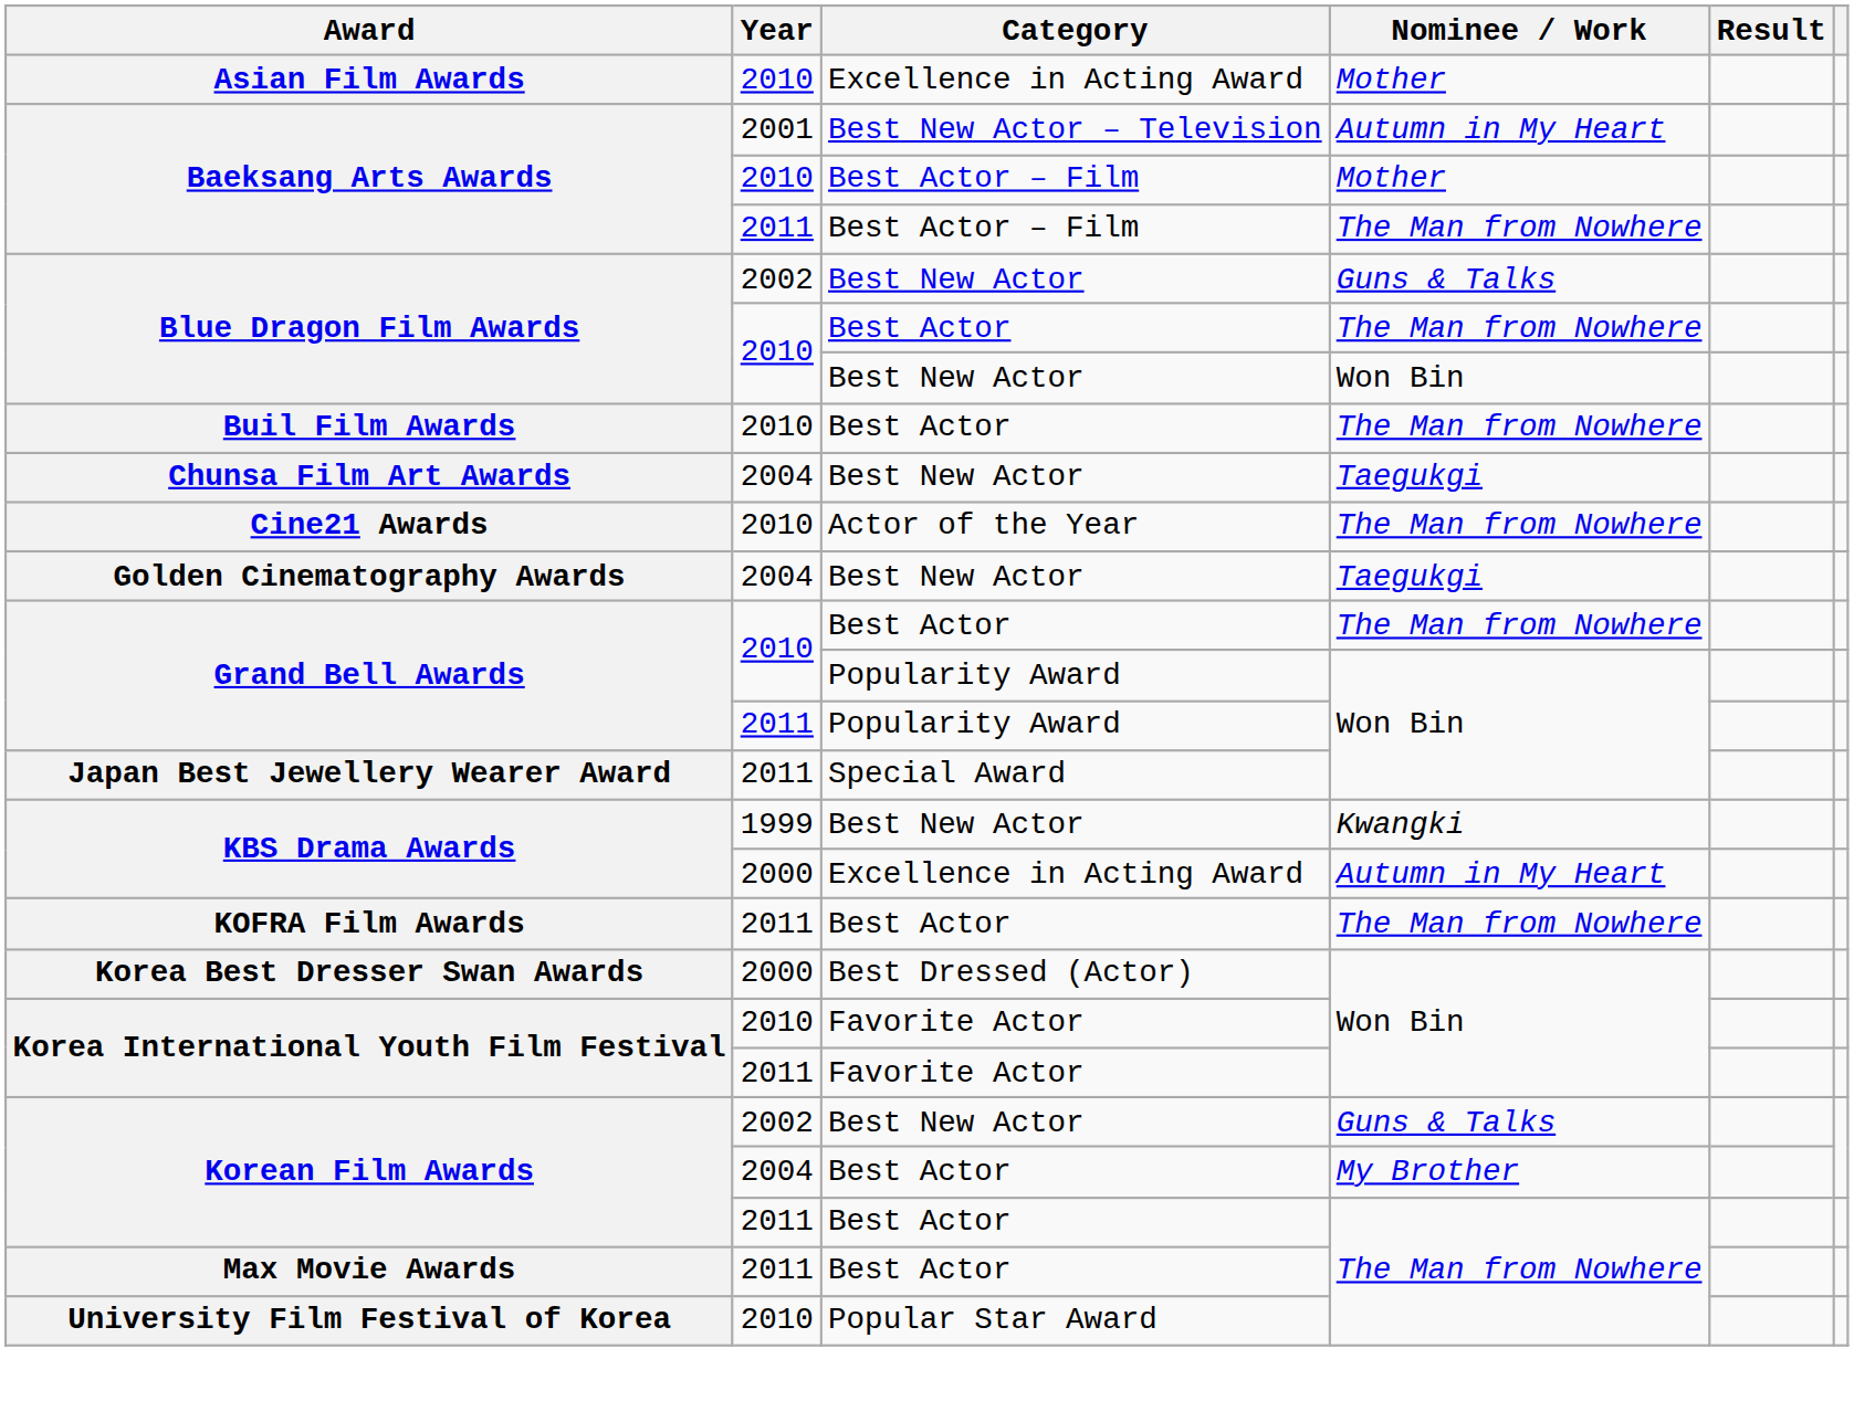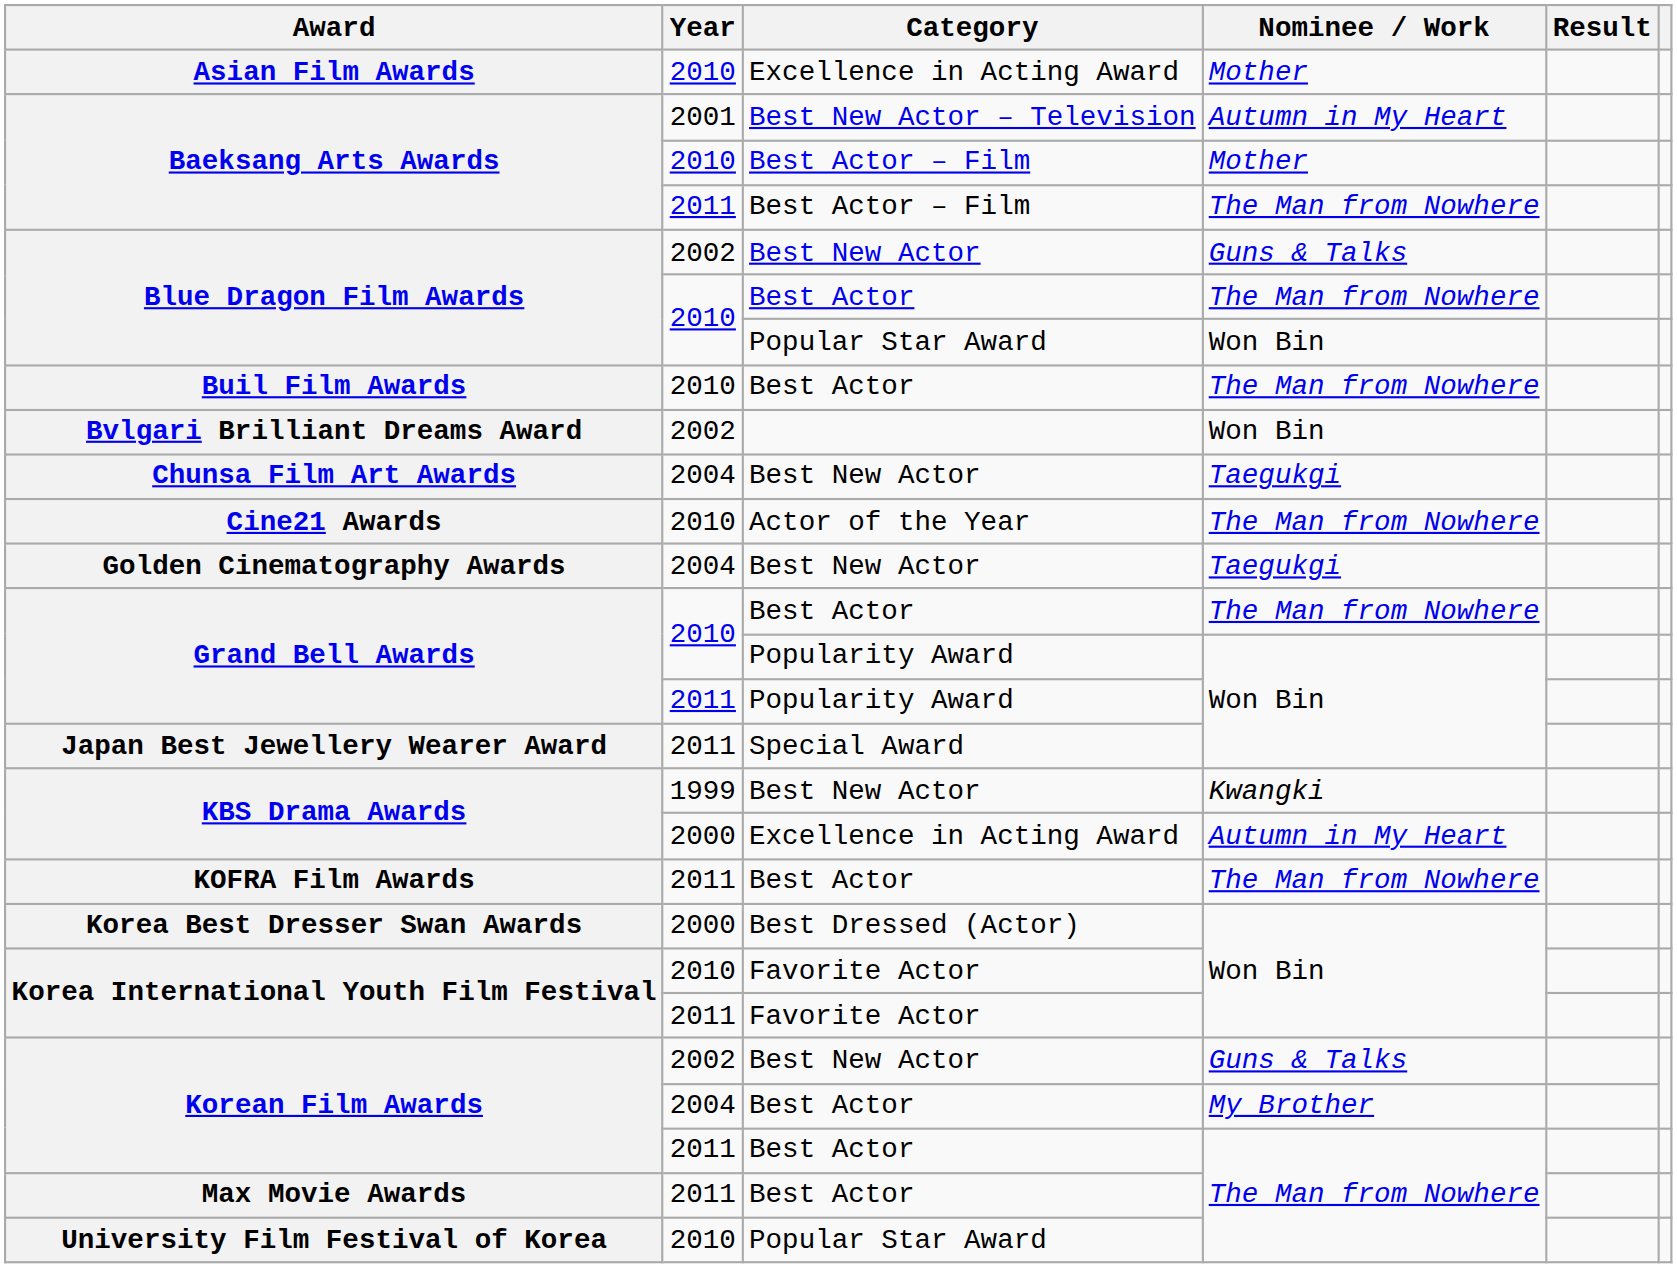 <table class="wikitable plainrowheaders sortable">
 <tr>
 <th scope="col">Award</th>
 <th scope="col">Year</th>
 <th scope="col">Category</th>
 <th scope="col">Nominee / Work</th>
 <th scope="col">Result</th>
 <th scope="col" class="unsortable"></th>
 </tr>
 <tr>
 <th scope="row"><a href='#'>Asian Film Awards</a></th>
 <td><a href='#'>2010</a></td>
 <td>Excellence in Acting Award</td>
 <td><em><a href='#'>Mother</a></em></td>
 <td></td>
 <td style="text-align:center"></td>
 </tr>
 <tr>
 <th scope="row" rowspan="3"><a href='#'>Baeksang Arts Awards</a></th>
 <td>2001</td>
 <td><a href='#'>Best New Actor – Television</a></td>
 <td><em><a href='#'>Autumn in My Heart</a></em></td>
 <td></td>
 <td style="text-align:center"></td>
 </tr>
 <tr>
 <td><a href='#'>2010</a></td>
 <td><a href='#'>Best Actor – Film</a></td>
 <td><em><a href='#'>Mother</a></em></td>
 <td></td>
 <td style="text-align:center"></td>
 </tr>
 <tr>
 <td><a href='#'>2011</a></td>
 <td>Best Actor – Film</td>
 <td><em><a href='#'>The Man from Nowhere</a></em></td>
 <td></td>
 <td style="text-align:center"></td>
 </tr>
 <tr>
 <th scope="row" rowspan="3"><a href='#'>Blue Dragon Film Awards</a></th>
 <td>2002</td>
 <td><a href='#'>Best New Actor</a></td>
 <td><em><a href='#'>Guns & Talks</a></em></td>
 <td></td>
 <td style="text-align:center"></td>
 </tr>
 <tr>
 <td rowspan="2"><a href='#'>2010</a></td>
 <td><a href='#'>Best Actor</a></td>
 <td><em><a href='#'>The Man from Nowhere</a></em></td>
 <td></td>
 <td style="text-align:center"></td>
 </tr>
 <tr>
-<td>Best New Actor</td>
+<td>Popular Star Award</td>
 <td>Won Bin</td>
 <td></td>
 <td style="text-align:center"></td>
 </tr>
 <tr>
 <th scope="row"><a href='#'>Buil Film Awards</a></th>
 <td>2010</td>
 <td>Best Actor</td>
 <td><em><a href='#'>The Man from Nowhere</a></em></td>
+<td></td>
+<td style="text-align:center"></td>
+</tr>
+<tr>
+<th scope="row"><a href='#'>Bvlgari</a> Brilliant Dreams Award</th>
+<td>2002</td>
+<td></td>
+<td>Won Bin</td>
 <td></td>
 <td style="text-align:center"></td>
 </tr>
 <tr>
 <th scope="row"><a href='#'>Chunsa Film Art Awards</a></th>
 <td>2004</td>
 <td>Best New Actor</td>
 <td><em><a href='#'>Taegukgi</a></em></td>
 <td></td>
 <td style="text-align:center"></td>
 </tr>
 <tr>
 <th scope="row"><a href='#'>Cine21</a> Awards</th>
 <td>2010</td>
 <td>Actor of the Year</td>
 <td><em><a href='#'>The Man from Nowhere</a></em></td>
 <td></td>
 <td style="text-align:center"></td>
 </tr>
 <tr>
 <th scope="row">Golden Cinematography Awards</th>
 <td>2004</td>
 <td>Best New Actor</td>
 <td><em><a href='#'>Taegukgi</a></em></td>
 <td></td>
 <td style="text-align:center"></td>
 </tr>
 <tr>
 <th scope="row" rowspan="3"><a href='#'>Grand Bell Awards</a></th>
 <td rowspan="2"><a href='#'>2010</a></td>
 <td>Best Actor</td>
 <td><em><a href='#'>The Man from Nowhere</a></em></td>
 <td></td>
 <td style="text-align:center"></td>
 </tr>
 <tr>
 <td>Popularity Award</td>
 <td rowspan="3">Won Bin</td>
 <td></td>
 <td style="text-align:center"></td>
 </tr>
 <tr>
 <td><a href='#'>2011</a></td>
 <td>Popularity Award</td>
 <td></td>
 <td style="text-align:center"></td>
 </tr>
 <tr>
 <th scope="row">Japan Best Jewellery Wearer Award</th>
 <td>2011</td>
 <td>Special Award</td>
 <td></td>
 <td style="text-align:center"></td>
 </tr>
 <tr>
 <th scope="row" rowspan="2"><a href='#'>KBS Drama Awards</a></th>
 <td>1999</td>
 <td>Best New Actor</td>
 <td><em>Kwangki</em></td>
 <td></td>
 <td style="text-align:center"></td>
 </tr>
 <tr>
 <td>2000</td>
 <td>Excellence in Acting Award</td>
 <td><em><a href='#'>Autumn in My Heart</a></em></td>
 <td></td>
 <td style="text-align:center"></td>
 </tr>
 <tr>
 <th scope="row">KOFRA Film Awards</th>
 <td>2011</td>
 <td>Best Actor</td>
 <td><em><a href='#'>The Man from Nowhere</a></em></td>
 <td></td>
 <td style="text-align:center"></td>
 </tr>
 <tr>
 <th scope="row">Korea Best Dresser Swan Awards</th>
 <td>2000</td>
 <td>Best Dressed (Actor)</td>
 <td rowspan="3">Won Bin</td>
 <td></td>
 <td style="text-align:center"></td>
 </tr>
 <tr>
 <th scope="row" rowspan="2">Korea International Youth Film Festival</th>
 <td>2010</td>
 <td>Favorite Actor</td>
 <td></td>
 <td style="text-align:center"></td>
 </tr>
 <tr>
 <td>2011</td>
 <td>Favorite Actor</td>
 <td></td>
 <td style="text-align:center"></td>
 </tr>
 <tr>
 <th scope="row" rowspan="3"><a href='#'>Korean Film Awards</a></th>
 <td>2002</td>
 <td>Best New Actor</td>
 <td><em><a href='#'>Guns & Talks</a></em></td>
 <td></td>
 <td style="text-align:center" rowspan="2"></td>
 </tr>
 <tr>
 <td>2004</td>
 <td>Best Actor</td>
 <td><em><a href='#'>My Brother</a></em></td>
 <td></td>
 </tr>
 <tr>
 <td>2011</td>
 <td>Best Actor</td>
 <td rowspan="3"><em><a href='#'>The Man from Nowhere</a></em></td>
 <td></td>
 <td style="text-align:center"></td>
 </tr>
 <tr>
 <th scope="row">Max Movie Awards</th>
 <td>2011</td>
 <td>Best Actor</td>
 <td></td>
 <td style="text-align:center"></td>
 </tr>
 <tr>
 <th scope="row">University Film Festival of Korea</th>
 <td>2010</td>
 <td>Popular Star Award</td>
 <td></td>
 <td style="text-align:center"></td>
 </tr>
 </table>
